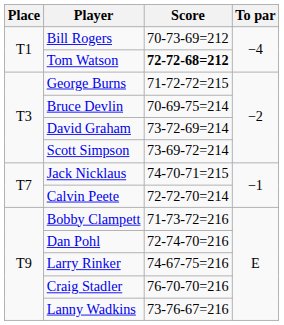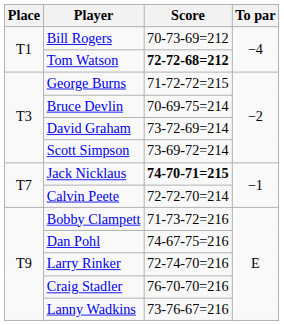 <table class="wikitable">
 <tr>
 <th>Place</th>
 <th>Player</th>
 <th>Score</th>
 <th>To par</th>
 </tr>
 <tr>
 <td rowspan="2" align=center>T1</td>
 <td> <a href='#'>Bill Rogers</a></td>
 <td align=center>70-73-69=212</td>
 <td rowspan="2" align=center>−4</td>
 </tr>
 <tr>
 <td> <a href='#'>Tom Watson</a></td>
 <td align=center><strong>72-72-68=212</strong></td>
 </tr>
 <tr>
 <td rowspan="4" align=center>T3</td>
 <td> <a href='#'>George Burns</a></td>
 <td align=center>71-72-72=215</td>
 <td rowspan="4" align=center>−2</td>
 </tr>
 <tr>
 <td> <a href='#'>Bruce Devlin</a></td>
 <td align=center>70-69-75=214</td>
 </tr>
 <tr>
 <td> <a href='#'>David Graham</a></td>
 <td align=center>73-72-69=214</td>
 </tr>
 <tr>
 <td> <a href='#'>Scott Simpson</a></td>
 <td align=center>73-69-72=214</td>
 </tr>
 <tr>
 <td rowspan="2" align=center>T7</td>
 <td> <a href='#'>Jack Nicklaus</a></td>
-<td align=center>74-70-71=215</td>
+<td align=center><strong>74-70-71=215</strong></td>
 <td rowspan="2" align=center>−1</td>
 </tr>
 <tr>
 <td> <a href='#'>Calvin Peete</a></td>
 <td align=center>72-72-70=214</td>
 </tr>
 <tr>
 <td rowspan="5" align=center>T9</td>
 <td> <a href='#'>Bobby Clampett</a></td>
 <td align=center>71-73-72=216</td>
 <td rowspan="5" align=center>E</td>
 </tr>
 <tr>
 <td> <a href='#'>Dan Pohl</a></td>
-<td align=center>72-74-70=216</td>
+<td align=center>74-67-75=216</td>
 </tr>
 <tr>
 <td> <a href='#'>Larry Rinker</a></td>
-<td align=center>74-67-75=216</td>
+<td align=center>72-74-70=216</td>
 </tr>
 <tr>
 <td> <a href='#'>Craig Stadler</a></td>
 <td align=center>76-70-70=216</td>
 </tr>
 <tr>
 <td> <a href='#'>Lanny Wadkins</a></td>
 <td align=center>73-76-67=216</td>
 </tr>
 </table>
